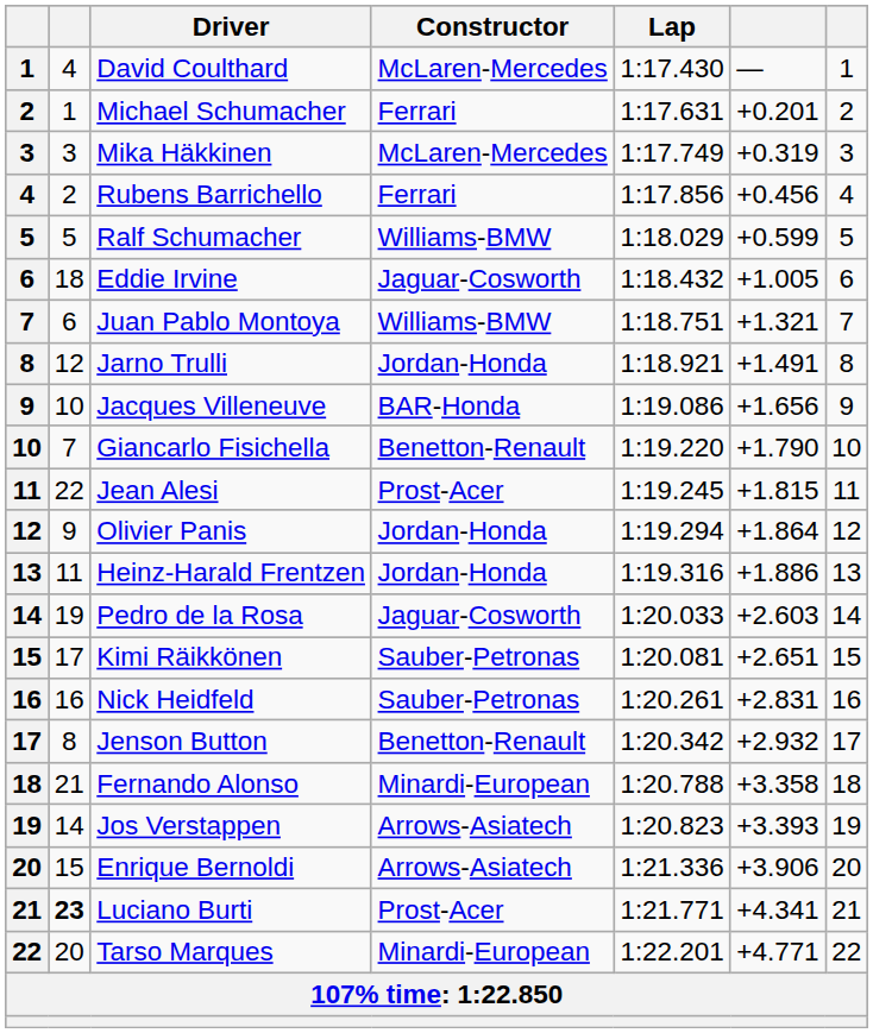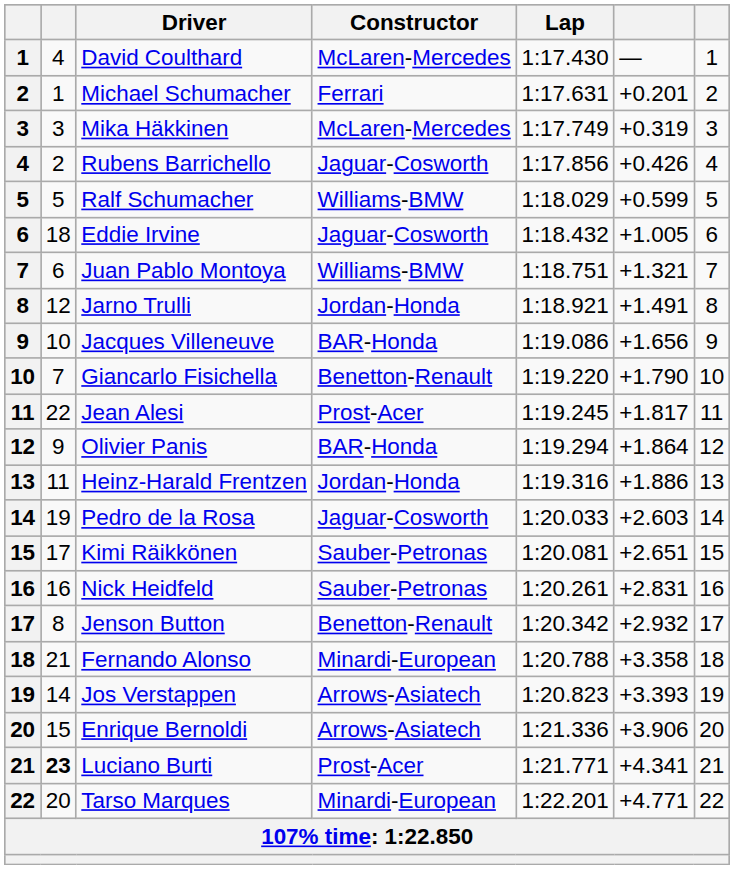 <table class="wikitable sortable" style="font-size: 85%;">
 <tr>
 <th scope="col"></th>
 <th scope="col"></th>
 <th scope="col">Driver</th>
 <th scope="col">Constructor</th>
 <th scope="col">Lap</th>
 <th scope="col"></th>
 <th scope="col"></th>
 </tr>
 <tr>
 <th scope="row">1</th>
 <td align="center">4</td>
 <td data-sort-value="COU"> <a href='#'>David Coulthard</a></td>
 <td><a href='#'>McLaren</a>-<a href='#'>Mercedes</a></td>
 <td>1:17.430</td>
 <td>—</td>
 <td align="center">1</td>
 </tr>
 <tr>
 <th scope="row">2</th>
 <td align="center">1</td>
 <td data-sort-value="SCHM"> <a href='#'>Michael Schumacher</a></td>
 <td><a href='#'>Ferrari</a></td>
 <td>1:17.631</td>
 <td>+0.201</td>
 <td align="center">2</td>
 </tr>
 <tr>
 <th scope="row">3</th>
 <td align="center">3</td>
 <td data-sort-value="HAK"> <a href='#'>Mika Häkkinen</a></td>
 <td><a href='#'>McLaren</a>-<a href='#'>Mercedes</a></td>
 <td>1:17.749</td>
 <td>+0.319</td>
 <td align="center">3</td>
 </tr>
 <tr>
 <th scope="row">4</th>
 <td align="center">2</td>
 <td data-sort-value="BAR"> <a href='#'>Rubens Barrichello</a></td>
-<td><a href='#'>Ferrari</a></td>
+<td><a href='#'>Jaguar</a>-<a href='#'>Cosworth</a></td>
 <td>1:17.856</td>
-<td>+0.456</td>
+<td>+0.426</td>
 <td align="center">4</td>
 </tr>
 <tr>
 <th scope="row">5</th>
 <td align="center">5</td>
 <td data-sort-value="SCHR"> <a href='#'>Ralf Schumacher</a></td>
 <td><a href='#'>Williams</a>-<a href='#'>BMW</a></td>
 <td>1:18.029</td>
 <td>+0.599</td>
 <td align="center">5</td>
 </tr>
 <tr>
 <th scope="row">6</th>
 <td align="center">18</td>
 <td data-sort-value="IRV"> <a href='#'>Eddie Irvine</a></td>
 <td><a href='#'>Jaguar</a>-<a href='#'>Cosworth</a></td>
 <td>1:18.432</td>
 <td>+1.005</td>
 <td align="center">6</td>
 </tr>
 <tr>
 <th scope="row">7</th>
 <td align="center">6</td>
 <td data-sort-value="MON"> <a href='#'>Juan Pablo Montoya</a></td>
 <td><a href='#'>Williams</a>-<a href='#'>BMW</a></td>
 <td>1:18.751</td>
 <td>+1.321</td>
 <td align="center">7</td>
 </tr>
 <tr>
 <th scope="row">8</th>
 <td align="center">12</td>
 <td data-sort-value="TRU"> <a href='#'>Jarno Trulli</a></td>
 <td><a href='#'>Jordan</a>-<a href='#'>Honda</a></td>
 <td>1:18.921</td>
 <td>+1.491</td>
 <td align="center">8</td>
 </tr>
 <tr>
 <th scope="row">9</th>
 <td align="center">10</td>
 <td data-sort-value="VIL"> <a href='#'>Jacques Villeneuve</a></td>
 <td><a href='#'>BAR</a>-<a href='#'>Honda</a></td>
 <td>1:19.086</td>
 <td>+1.656</td>
 <td align="center">9</td>
 </tr>
 <tr>
 <th scope="row">10</th>
 <td align="center">7</td>
 <td data-sort-value="FIS"> <a href='#'>Giancarlo Fisichella</a></td>
 <td><a href='#'>Benetton</a>-<a href='#'>Renault</a></td>
 <td>1:19.220</td>
 <td>+1.790</td>
 <td align="center">10</td>
 </tr>
 <tr>
 <th scope="row">11</th>
 <td align="center">22</td>
 <td data-sort-value="ALE"> <a href='#'>Jean Alesi</a></td>
 <td><a href='#'>Prost</a>-<a href='#'>Acer</a></td>
 <td>1:19.245</td>
-<td>+1.815</td>
+<td>+1.817</td>
 <td align="center">11</td>
 </tr>
 <tr>
 <th scope="row">12</th>
 <td align="center">9</td>
 <td data-sort-value="PAN"> <a href='#'>Olivier Panis</a></td>
-<td><a href='#'>Jordan</a>-<a href='#'>Honda</a></td>
+<td><a href='#'>BAR</a>-<a href='#'>Honda</a></td>
 <td>1:19.294</td>
 <td>+1.864</td>
 <td align="center">12</td>
 </tr>
 <tr>
 <th scope="row">13</th>
 <td align="center">11</td>
 <td data-sort-value="FRE"> <a href='#'>Heinz-Harald Frentzen</a></td>
 <td><a href='#'>Jordan</a>-<a href='#'>Honda</a></td>
 <td>1:19.316</td>
 <td>+1.886</td>
 <td align="center">13</td>
 </tr>
 <tr>
 <th scope="row">14</th>
 <td align="center">19</td>
 <td data-sort-value="DLR"> <a href='#'>Pedro de la Rosa</a></td>
 <td><a href='#'>Jaguar</a>-<a href='#'>Cosworth</a></td>
 <td>1:20.033</td>
 <td>+2.603</td>
 <td align="center">14</td>
 </tr>
 <tr>
 <th scope="row">15</th>
 <td align="center">17</td>
 <td data-sort-value="RAI"> <a href='#'>Kimi Räikkönen</a></td>
 <td><a href='#'>Sauber</a>-<a href='#'>Petronas</a></td>
 <td>1:20.081</td>
 <td>+2.651</td>
 <td align="center">15</td>
 </tr>
 <tr>
 <th scope="row">16</th>
 <td align="center">16</td>
 <td data-sort-value="HEI"> <a href='#'>Nick Heidfeld</a></td>
 <td><a href='#'>Sauber</a>-<a href='#'>Petronas</a></td>
 <td>1:20.261</td>
 <td>+2.831</td>
 <td align="center">16</td>
 </tr>
 <tr>
 <th scope="row">17</th>
 <td align="center">8</td>
 <td data-sort-value="BUT"> <a href='#'>Jenson Button</a></td>
 <td><a href='#'>Benetton</a>-<a href='#'>Renault</a></td>
 <td>1:20.342</td>
 <td>+2.932</td>
 <td align="center">17</td>
 </tr>
 <tr>
 <th scope="row">18</th>
 <td align="center">21</td>
 <td data-sort-value="ALO"> <a href='#'>Fernando Alonso</a></td>
 <td><a href='#'>Minardi</a>-<a href='#'>European</a></td>
 <td>1:20.788</td>
 <td>+3.358</td>
 <td align="center">18</td>
 </tr>
 <tr>
 <th scope="row">19</th>
 <td align="center">14</td>
 <td data-sort-value="VER"> <a href='#'>Jos Verstappen</a></td>
 <td><a href='#'>Arrows</a>-<a href='#'>Asiatech</a></td>
 <td>1:20.823</td>
 <td>+3.393</td>
 <td align="center">19</td>
 </tr>
 <tr>
 <th scope="row">20</th>
 <td align="center">15</td>
 <td data-sort-value="BER"> <a href='#'>Enrique Bernoldi</a></td>
 <td><a href='#'>Arrows</a>-<a href='#'>Asiatech</a></td>
 <td>1:21.336</td>
 <td>+3.906</td>
 <td align="center">20</td>
 </tr>
 <tr>
 <th scope="row">21</th>
 <td align="center"><strong>23</strong></td>
 <td data-sort-value="BUR"> <a href='#'>Luciano Burti</a></td>
 <td><a href='#'>Prost</a>-<a href='#'>Acer</a></td>
 <td>1:21.771</td>
 <td>+4.341</td>
 <td align="center">21</td>
 </tr>
 <tr>
 <th scope="row">22</th>
 <td align="center">20</td>
 <td data-sort-value="MAR"> <a href='#'>Tarso Marques</a></td>
 <td><a href='#'>Minardi</a>-<a href='#'>European</a></td>
 <td>1:22.201</td>
 <td>+4.771</td>
 <td align="center">22</td>
 </tr>
 <tr class="sortbottom">
 <th colspan=7><a href='#'>107% time</a>: 1:22.850</th>
 </tr>
 <tr class="sortbottom">
 <th colspan="7"></th>
 </tr>
 </table>
